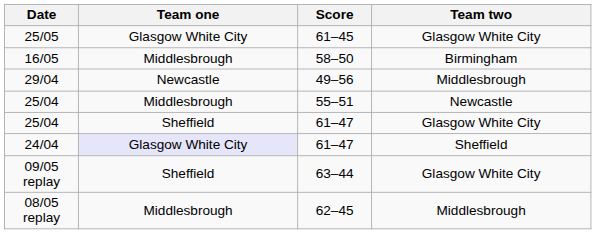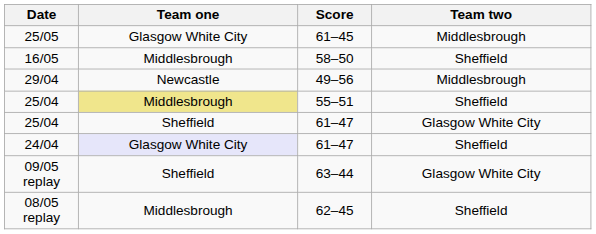 <table class="wikitable" style="text-align: center">
 <tr>
 <th width=80>Date</th>
 <th width=250>Team one</th>
 <th width=80>Score</th>
 <th width=250>Team two</th>
 </tr>
 <tr>
 <td>25/05</td>
 <td>Glasgow White City</td>
 <td>61–45</td>
-<td>Glasgow White City</td>
+<td>Middlesbrough</td>
 </tr>
 <tr>
 <td>16/05</td>
 <td>Middlesbrough</td>
 <td>58–50</td>
-<td>Birmingham</td>
+<td>Sheffield</td>
 </tr>
 <tr>
 <td>29/04</td>
 <td>Newcastle</td>
 <td>49–56</td>
 <td>Middlesbrough</td>
 </tr>
 <tr>
 <td>25/04</td>
-<td>Middlesbrough</td>
+<td style="background: khaki;">Middlesbrough</td>
 <td>55–51</td>
-<td>Newcastle</td>
+<td>Sheffield</td>
 </tr>
 <tr>
 <td>25/04</td>
 <td>Sheffield</td>
 <td>61–47</td>
 <td>Glasgow White City</td>
 </tr>
 <tr>
 <td>24/04</td>
 <td style="background: lavender;">Glasgow White City</td>
 <td>61–47</td>
 <td>Sheffield</td>
 </tr>
 <tr>
 <td>09/05<br>replay</td>
 <td>Sheffield</td>
 <td>63–44</td>
 <td>Glasgow White City</td>
 </tr>
 <tr>
 <td>08/05<br>replay</td>
 <td>Middlesbrough</td>
 <td>62–45</td>
-<td>Middlesbrough</td>
+<td>Sheffield</td>
 </tr>
 </table>
